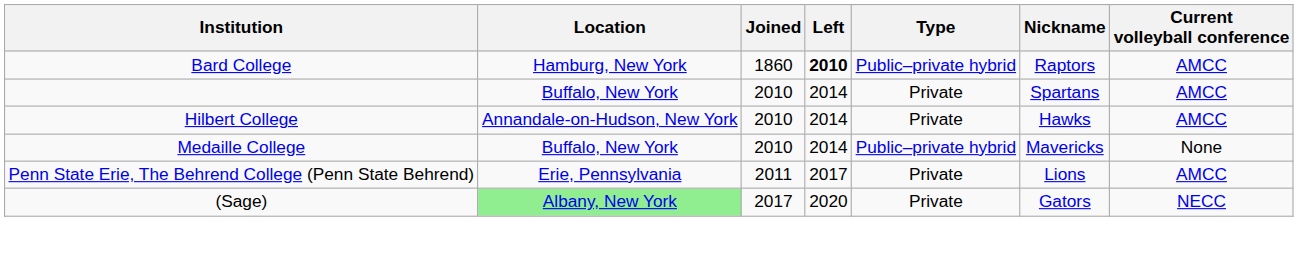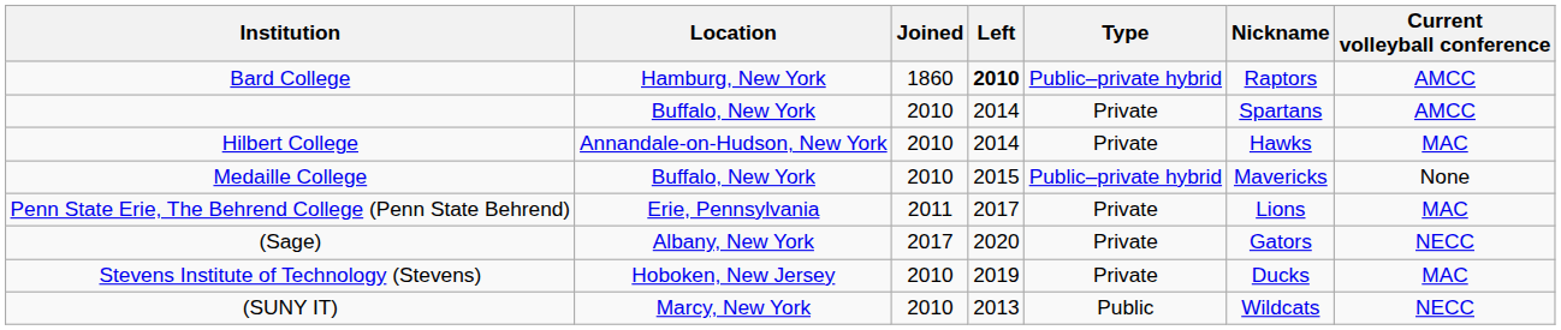 <table class="wikitable sortable" style="text-align:center;">
 <tr>
 <th>Institution</th>
 <th>Location</th>
 <th>Joined</th>
 <th>Left</th>
 <th>Type</th>
 <th>Nickname</th>
 <th>Current<br>volleyball conference</th>
 </tr>
 <tr>
 <td><a href='#'>Bard College</a></td>
 <td><a href='#'>Hamburg, New York</a></td>
 <td>1860</td>
 <td><strong>2010</strong></td>
 <td><a href='#'>Public–private hybrid</a></td>
 <td><a href='#'>Raptors</a></td>
 <td><a href='#'>AMCC</a></td>
 </tr>
 <tr>
 <td></td>
 <td><a href='#'>Buffalo, New York</a></td>
 <td>2010</td>
 <td>2014</td>
 <td>Private</td>
 <td><a href='#'>Spartans</a></td>
 <td><a href='#'>AMCC</a></td>
 </tr>
 <tr>
 <td><a href='#'>Hilbert College</a></td>
 <td><a href='#'>Annandale-on-Hudson, New York</a></td>
 <td>2010</td>
 <td>2014</td>
 <td>Private</td>
 <td><a href='#'>Hawks</a></td>
-<td><a href='#'>AMCC</a></td>
+<td><a href='#'>MAC</a></td>
 </tr>
 <tr>
 <td><a href='#'>Medaille College</a></td>
 <td><a href='#'>Buffalo, New York</a></td>
 <td>2010</td>
-<td>2014</td>
+<td>2015</td>
 <td><a href='#'>Public–private hybrid</a></td>
 <td><a href='#'>Mavericks</a></td>
 <td>None</td>
 </tr>
 <tr>
 <td><a href='#'>Penn State Erie, The Behrend College</a> (Penn State Behrend)</td>
 <td><a href='#'>Erie, Pennsylvania</a></td>
 <td>2011</td>
 <td>2017</td>
 <td>Private</td>
 <td><a href='#'>Lions</a></td>
-<td><a href='#'>AMCC</a></td>
+<td><a href='#'>MAC</a></td>
 </tr>
 <tr>
 <td> (Sage)</td>
-<td style="background: lightgreen;"><a href='#'>Albany, New York</a></td>
+<td><a href='#'>Albany, New York</a></td>
 <td>2017</td>
 <td>2020</td>
 <td>Private</td>
 <td><a href='#'>Gators</a></td>
 <td><a href='#'>NECC</a></td>
 </tr>
+<tr>
+<td><a href='#'>Stevens Institute of Technology</a> (Stevens)</td>
+<td><a href='#'>Hoboken, New Jersey</a></td>
+<td>2010</td>
+<td>2019</td>
+<td>Private</td>
+<td><a href='#'>Ducks</a></td>
+<td><a href='#'>MAC</a></td>
+</tr>
+<tr>
+<td> (SUNY IT)</td>
+<td><a href='#'>Marcy, New York</a></td>
+<td>2010</td>
+<td>2013</td>
+<td>Public</td>
+<td><a href='#'>Wildcats</a></td>
+<td><a href='#'>NECC</a></td>
+</tr>
 </table>
